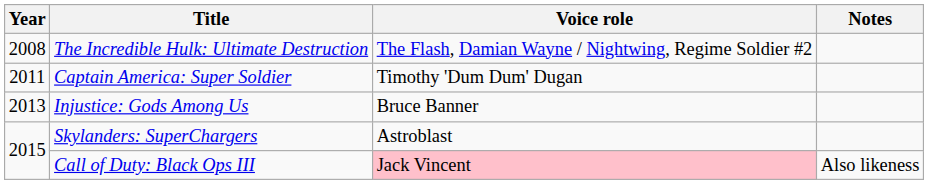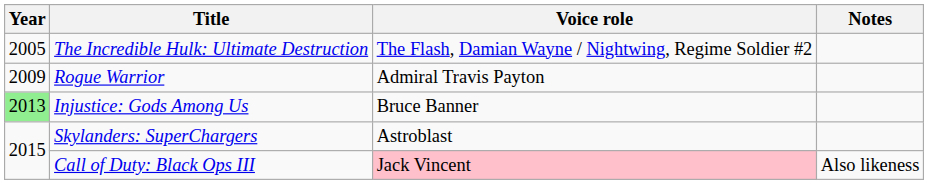 <table class="wikitable sortable plainrowheaders">
 <tr>
 <th scope="col">Year</th>
 <th scope="col">Title</th>
 <th scope="col">Voice role</th>
 <th scope="col" class="unsortable">Notes</th>
 </tr>
 <tr>
-<td align="center">2008</td>
+<td align="center">2005</td>
 <td scope="row"><em><a href='#'>The Incredible Hulk: Ultimate Destruction</a></em></td>
 <td><a href='#'>The Flash</a>, <a href='#'>Damian Wayne</a> / <a href='#'>Nightwing</a>, Regime Soldier #2</td>
 <td></td>
 </tr>
 <tr>
-<td align="center">2011</td>
-<td scope="row"><em><a href='#'>Captain America: Super Soldier</a></em></td>
-<td>Timothy 'Dum Dum' Dugan</td>
+<td align="center">2009</td>
+<td scope="row"><em><a href='#'>Rogue Warrior</a></em></td>
+<td>Admiral Travis Payton</td>
 <td></td>
 </tr>
 <tr>
-<td align="center">2013</td>
+<td align="center" style="background: lightgreen;">2013</td>
 <td scope="row"><em><a href='#'>Injustice: Gods Among Us</a></em></td>
 <td>Bruce Banner</td>
 <td></td>
 </tr>
 <tr>
 <td align="center" rowspan="2">2015</td>
 <td scope="row"><em><a href='#'>Skylanders: SuperChargers</a></em></td>
 <td>Astroblast</td>
 <td></td>
 </tr>
 <tr>
 <td scope="row"><em><a href='#'>Call of Duty: Black Ops III</a></em></td>
 <td style="background: pink;">Jack Vincent</td>
 <td>Also likeness</td>
 </tr>
 </table>
